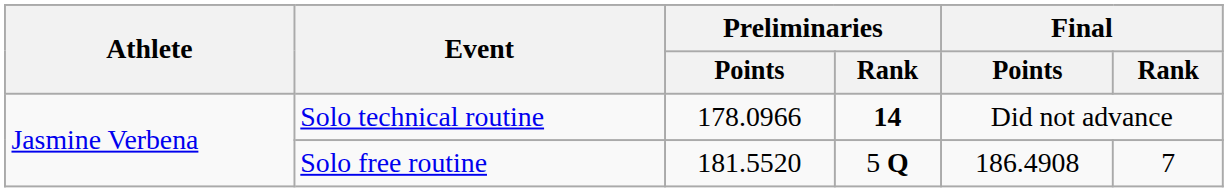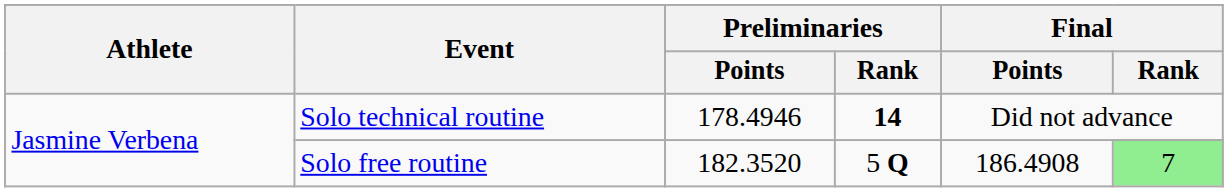 <table class="wikitable" style="text-align:center; font-size:90%; width:50%;">
 <tr>
 <th rowspan="2">Athlete</th>
 <th rowspan="2">Event</th>
 <th colspan="2">Preliminaries</th>
 <th colspan="2">Final</th>
 </tr>
 <tr style="font-size:95%">
 <th>Points</th>
 <th>Rank</th>
 <th>Points</th>
 <th>Rank</th>
 </tr>
 <tr>
 <td align=left rowspan=2><a href='#'>Jasmine Verbena</a></td>
 <td align=left><a href='#'>Solo technical routine</a></td>
-<td>178.0966</td>
+<td>178.4946</td>
 <td><strong>14</strong></td>
 <td colspan=2>Did not advance</td>
 </tr>
 <tr>
 <td align=left><a href='#'>Solo free routine</a></td>
-<td>181.5520</td>
+<td>182.3520</td>
 <td>5 <strong>Q</strong></td>
 <td>186.4908</td>
-<td>7</td>
+<td style="background: lightgreen;">7</td>
 </tr>
 </table>
